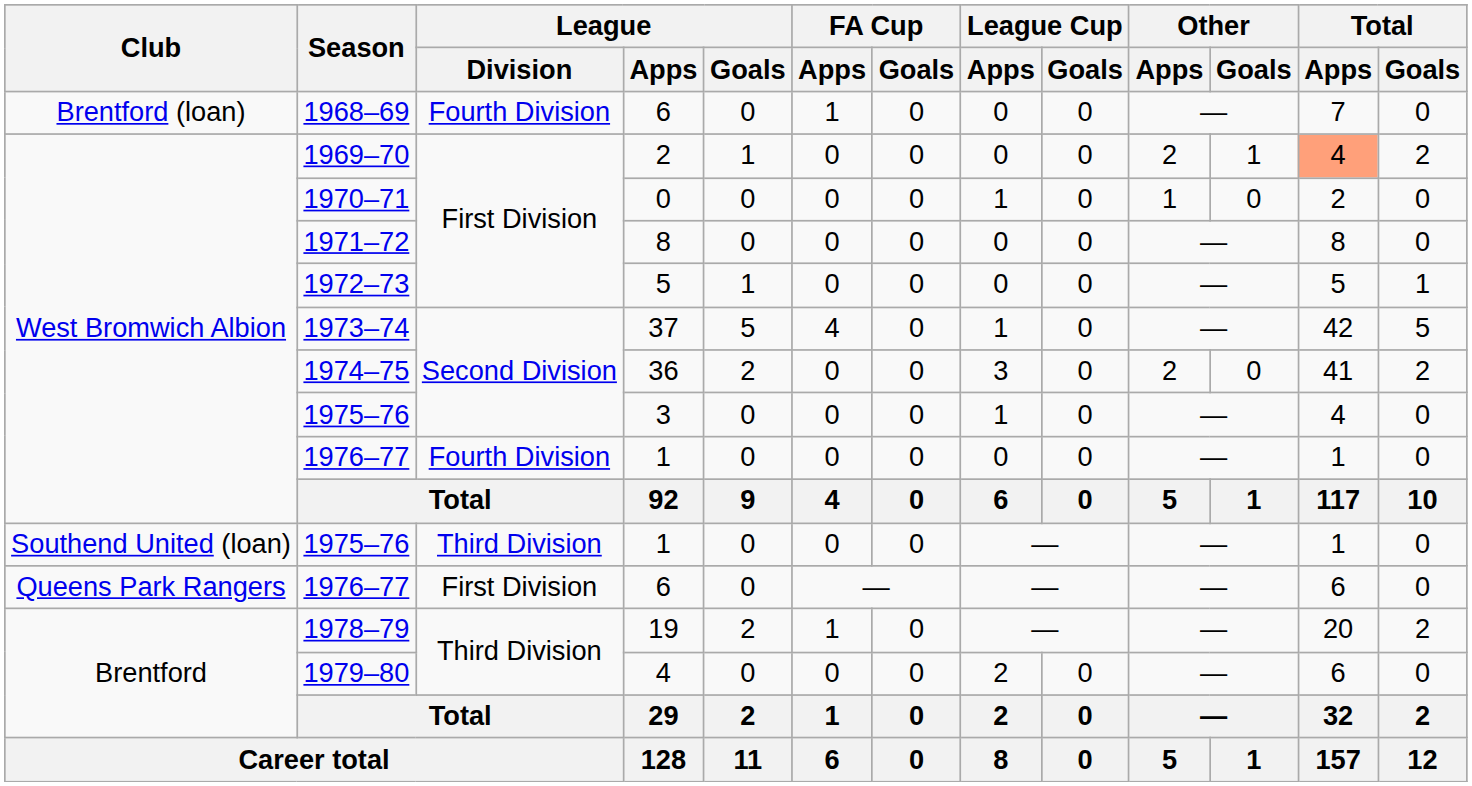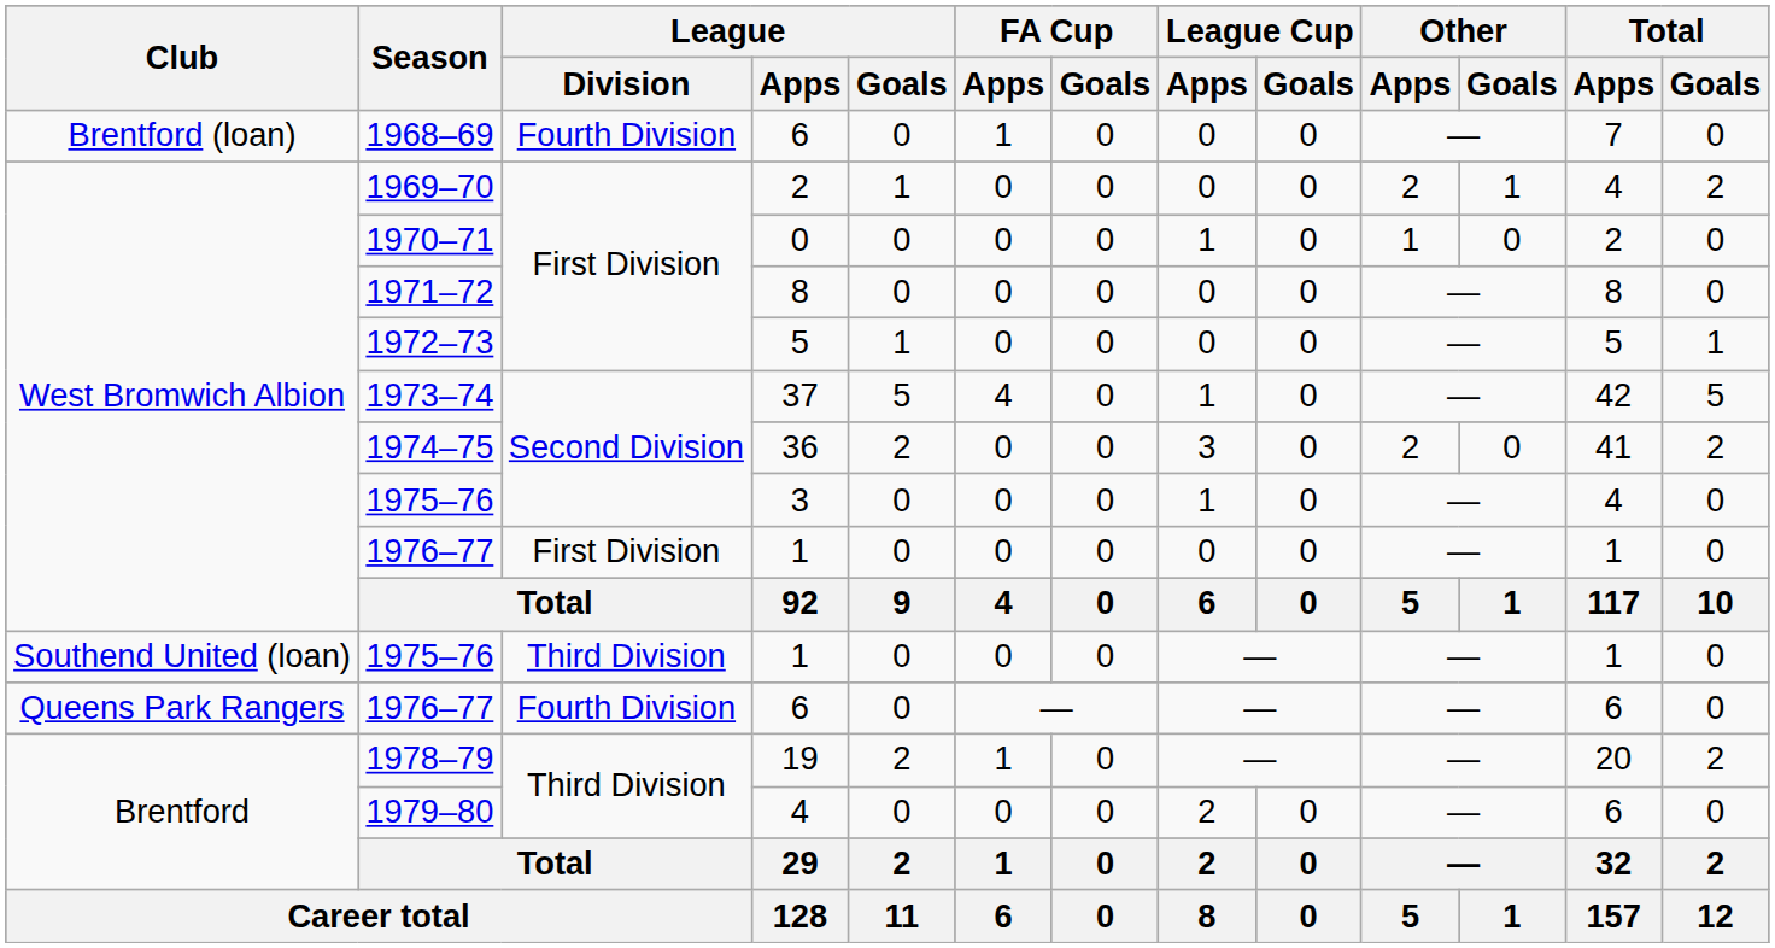 <table class="wikitable" style="text-align: center;">
 <tr>
 <th rowspan="2">Club</th>
 <th rowspan="2">Season</th>
 <th colspan="3">League</th>
 <th colspan="2">FA Cup</th>
 <th colspan="2">League Cup</th>
 <th colspan="2">Other</th>
 <th colspan="2">Total</th>
 </tr>
 <tr>
 <th>Division</th>
 <th>Apps</th>
 <th>Goals</th>
 <th>Apps</th>
 <th>Goals</th>
 <th>Apps</th>
 <th>Goals</th>
 <th>Apps</th>
 <th>Goals</th>
 <th>Apps</th>
 <th>Goals</th>
 </tr>
 <tr>
 <td><a href='#'>Brentford</a> (loan)</td>
 <td><a href='#'>1968–69</a></td>
 <td><a href='#'>Fourth Division</a></td>
 <td>6</td>
 <td>0</td>
 <td>1</td>
 <td>0</td>
 <td>0</td>
 <td>0</td>
 <td colspan="2">—</td>
 <td>7</td>
 <td>0</td>
 </tr>
 <tr>
 <td rowspan="9"><a href='#'>West Bromwich Albion</a></td>
 <td><a href='#'>1969–70</a></td>
 <td rowspan="4">First Division</td>
 <td>2</td>
 <td>1</td>
 <td>0</td>
 <td>0</td>
 <td>0</td>
 <td>0</td>
 <td>2</td>
 <td>1</td>
-<td style="background: lightsalmon;">4</td>
+<td>4</td>
 <td>2</td>
 </tr>
 <tr>
 <td><a href='#'>1970–71</a></td>
 <td>0</td>
 <td>0</td>
 <td>0</td>
 <td>0</td>
 <td>1</td>
 <td>0</td>
 <td>1</td>
 <td>0</td>
 <td>2</td>
 <td>0</td>
 </tr>
 <tr>
 <td><a href='#'>1971–72</a></td>
 <td>8</td>
 <td>0</td>
 <td>0</td>
 <td>0</td>
 <td>0</td>
 <td>0</td>
 <td colspan="2">—</td>
 <td>8</td>
 <td>0</td>
 </tr>
 <tr>
 <td><a href='#'>1972–73</a></td>
 <td>5</td>
 <td>1</td>
 <td>0</td>
 <td>0</td>
 <td>0</td>
 <td>0</td>
 <td colspan="2">—</td>
 <td>5</td>
 <td>1</td>
 </tr>
 <tr>
 <td><a href='#'>1973–74</a></td>
 <td rowspan="3"><a href='#'>Second Division</a></td>
 <td>37</td>
 <td>5</td>
 <td>4</td>
 <td>0</td>
 <td>1</td>
 <td>0</td>
 <td colspan="2">—</td>
 <td>42</td>
 <td>5</td>
 </tr>
 <tr>
 <td><a href='#'>1974–75</a></td>
 <td>36</td>
 <td>2</td>
 <td>0</td>
 <td>0</td>
 <td>3</td>
 <td>0</td>
 <td>2</td>
 <td>0</td>
 <td>41</td>
 <td>2</td>
 </tr>
 <tr>
 <td><a href='#'>1975–76</a></td>
 <td>3</td>
 <td>0</td>
 <td>0</td>
 <td>0</td>
 <td>1</td>
 <td>0</td>
 <td colspan="2">—</td>
 <td>4</td>
 <td>0</td>
 </tr>
 <tr>
 <td><a href='#'>1976–77</a></td>
-<td><a href='#'>Fourth Division</a></td>
+<td>First Division</td>
 <td>1</td>
 <td>0</td>
 <td>0</td>
 <td>0</td>
 <td>0</td>
 <td>0</td>
 <td colspan="2">—</td>
 <td>1</td>
 <td>0</td>
 </tr>
 <tr>
 <th colspan="2">Total</th>
 <th>92</th>
 <th>9</th>
 <th>4</th>
 <th>0</th>
 <th>6</th>
 <th>0</th>
 <th>5</th>
 <th>1</th>
 <th>117</th>
 <th>10</th>
 </tr>
 <tr>
 <td><a href='#'>Southend United</a> (loan)</td>
 <td><a href='#'>1975–76</a></td>
 <td><a href='#'>Third Division</a></td>
 <td>1</td>
 <td>0</td>
 <td>0</td>
 <td>0</td>
 <td colspan="2">—</td>
 <td colspan="2">—</td>
 <td>1</td>
 <td>0</td>
 </tr>
 <tr>
 <td><a href='#'>Queens Park Rangers</a></td>
 <td><a href='#'>1976–77</a></td>
-<td>First Division</td>
+<td><a href='#'>Fourth Division</a></td>
 <td>6</td>
 <td>0</td>
 <td colspan="2">—</td>
 <td colspan="2">—</td>
 <td colspan="2">—</td>
 <td>6</td>
 <td>0</td>
 </tr>
 <tr>
 <td rowspan="3">Brentford</td>
 <td><a href='#'>1978–79</a></td>
 <td rowspan="2">Third Division</td>
 <td>19</td>
 <td>2</td>
 <td>1</td>
 <td>0</td>
 <td colspan="2">—</td>
 <td colspan="2">—</td>
 <td>20</td>
 <td>2</td>
 </tr>
 <tr>
 <td><a href='#'>1979–80</a></td>
 <td>4</td>
 <td>0</td>
 <td>0</td>
 <td>0</td>
 <td>2</td>
 <td>0</td>
 <td colspan="2">—</td>
 <td>6</td>
 <td>0</td>
 </tr>
 <tr>
 <th colspan="2">Total</th>
 <th>29</th>
 <th>2</th>
 <th>1</th>
 <th>0</th>
 <th>2</th>
 <th>0</th>
 <th colspan="2">—</th>
 <th>32</th>
 <th>2</th>
 </tr>
 <tr>
 <th colspan="3">Career total</th>
 <th>128</th>
 <th>11</th>
 <th>6</th>
 <th>0</th>
 <th>8</th>
 <th>0</th>
 <th>5</th>
 <th>1</th>
 <th>157</th>
 <th>12</th>
 </tr>
 </table>
